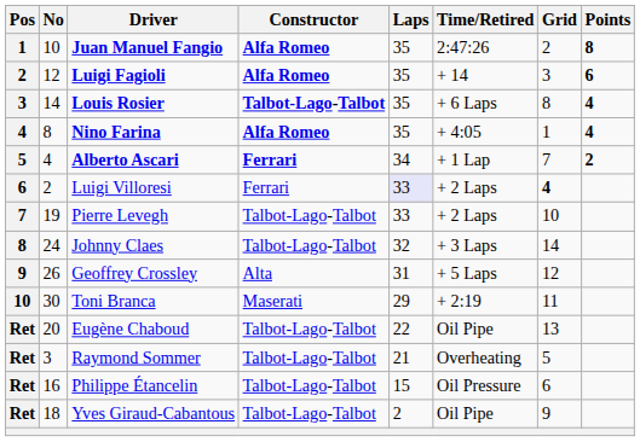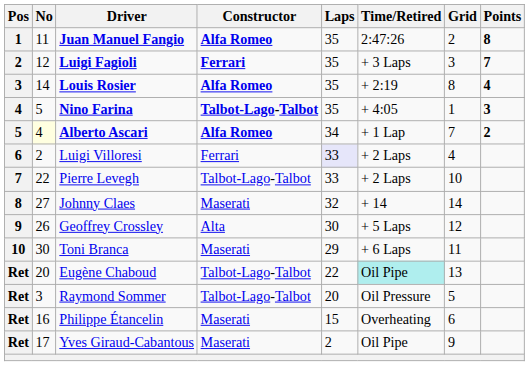 <table class="wikitable" style="font-size: 95%;">
 <tr>
 <th>Pos</th>
 <th>No</th>
 <th>Driver</th>
 <th>Constructor</th>
 <th>Laps</th>
 <th>Time/Retired</th>
 <th>Grid</th>
 <th>Points</th>
 </tr>
 <tr>
 <th>1</th>
-<td>10</td>
+<td>11</td>
 <td> <strong><a href='#'>Juan Manuel Fangio</a></strong></td>
 <td><strong><a href='#'>Alfa Romeo</a></strong></td>
 <td>35</td>
 <td>2:47:26</td>
 <td>2</td>
 <td><strong>8</strong></td>
 </tr>
 <tr>
 <th>2</th>
 <td>12</td>
 <td> <strong><a href='#'>Luigi Fagioli</a></strong></td>
-<td><strong><a href='#'>Alfa Romeo</a></strong></td>
+<td><strong><a href='#'>Ferrari</a></strong></td>
 <td>35</td>
-<td>+ 14</td>
+<td>+ 3 Laps</td>
 <td>3</td>
-<td><strong>6</strong></td>
+<td><strong>7</strong></td>
 </tr>
 <tr>
 <th>3</th>
 <td>14</td>
 <td> <strong><a href='#'>Louis Rosier</a></strong></td>
-<td><strong><a href='#'>Talbot-Lago</a>-<a href='#'>Talbot</a></strong></td>
+<td><strong><a href='#'>Alfa Romeo</a></strong></td>
 <td>35</td>
-<td>+ 6 Laps</td>
+<td>+ 2:19</td>
 <td>8</td>
 <td><strong>4</strong></td>
 </tr>
 <tr>
 <th>4</th>
-<td>8</td>
+<td>5</td>
 <td> <strong><a href='#'>Nino Farina</a></strong></td>
-<td><strong><a href='#'>Alfa Romeo</a></strong></td>
+<td><strong><a href='#'>Talbot-Lago</a>-<a href='#'>Talbot</a></strong></td>
 <td>35</td>
 <td>+ 4:05</td>
 <td>1</td>
-<td><strong>4</strong></td>
+<td><strong>3</strong></td>
 </tr>
 <tr>
 <th>5</th>
-<td>4</td>
+<td style="background: lightyellow;">4</td>
 <td> <strong><a href='#'>Alberto Ascari</a></strong></td>
-<td><strong><a href='#'>Ferrari</a></strong></td>
+<td><strong><a href='#'>Alfa Romeo</a></strong></td>
 <td>34</td>
 <td>+ 1 Lap</td>
 <td>7</td>
 <td><strong>2</strong></td>
 </tr>
 <tr>
 <th>6</th>
 <td>2</td>
 <td> <a href='#'>Luigi Villoresi</a></td>
 <td><a href='#'>Ferrari</a></td>
 <td style="background: lavender;">33</td>
 <td>+ 2 Laps</td>
-<td><strong>4</strong></td>
+<td>4</td>
 <td> </td>
 </tr>
 <tr>
 <th>7</th>
-<td>19</td>
+<td>22</td>
 <td> <a href='#'>Pierre Levegh</a></td>
 <td><a href='#'>Talbot-Lago</a>-<a href='#'>Talbot</a></td>
 <td>33</td>
 <td>+ 2 Laps</td>
 <td>10</td>
 <td> </td>
 </tr>
 <tr>
 <th>8</th>
-<td>24</td>
+<td>27</td>
 <td> <a href='#'>Johnny Claes</a></td>
-<td><a href='#'>Talbot-Lago</a>-<a href='#'>Talbot</a></td>
+<td><a href='#'>Maserati</a></td>
 <td>32</td>
-<td>+ 3 Laps</td>
+<td>+ 14</td>
 <td>14</td>
 <td> </td>
 </tr>
 <tr>
 <th>9</th>
 <td>26</td>
 <td> <a href='#'>Geoffrey Crossley</a></td>
 <td><a href='#'>Alta</a></td>
-<td>31</td>
+<td>30</td>
 <td>+ 5 Laps</td>
 <td>12</td>
 <td> </td>
 </tr>
 <tr>
 <th>10</th>
 <td>30</td>
 <td> <a href='#'>Toni Branca</a></td>
 <td><a href='#'>Maserati</a></td>
 <td>29</td>
-<td>+ 2:19</td>
+<td>+ 6 Laps</td>
 <td>11</td>
 <td> </td>
 </tr>
 <tr>
 <th>Ret</th>
 <td>20</td>
 <td> <a href='#'>Eugène Chaboud</a></td>
 <td><a href='#'>Talbot-Lago</a>-<a href='#'>Talbot</a></td>
 <td>22</td>
-<td>Oil Pipe</td>
+<td style="background: paleturquoise;">Oil Pipe</td>
 <td>13</td>
 <td> </td>
 </tr>
 <tr>
 <th>Ret</th>
 <td>3</td>
 <td> <a href='#'>Raymond Sommer</a></td>
 <td><a href='#'>Talbot-Lago</a>-<a href='#'>Talbot</a></td>
-<td>21</td>
-<td>Overheating</td>
+<td>20</td>
+<td>Oil Pressure</td>
 <td>5</td>
 <td> </td>
 </tr>
 <tr>
 <th>Ret</th>
 <td>16</td>
 <td> <a href='#'>Philippe Étancelin</a></td>
-<td><a href='#'>Talbot-Lago</a>-<a href='#'>Talbot</a></td>
+<td><a href='#'>Maserati</a></td>
 <td>15</td>
-<td>Oil Pressure</td>
+<td>Overheating</td>
 <td>6</td>
 <td> </td>
 </tr>
 <tr>
 <th>Ret</th>
-<td>18</td>
+<td>17</td>
 <td> <a href='#'>Yves Giraud-Cabantous</a></td>
-<td><a href='#'>Talbot-Lago</a>-<a href='#'>Talbot</a></td>
+<td><a href='#'>Maserati</a></td>
 <td>2</td>
 <td>Oil Pipe</td>
 <td>9</td>
 <td> </td>
 </tr>
 <tr>
 <th colspan="8"></th>
 </tr>
 </table>
